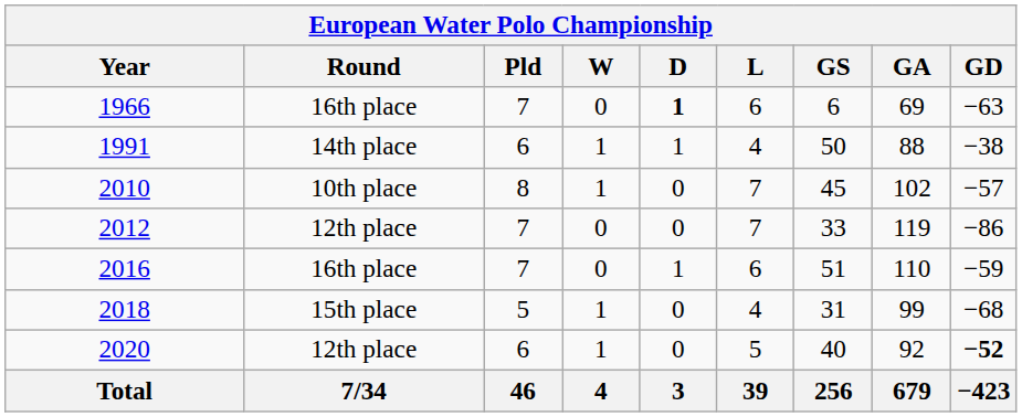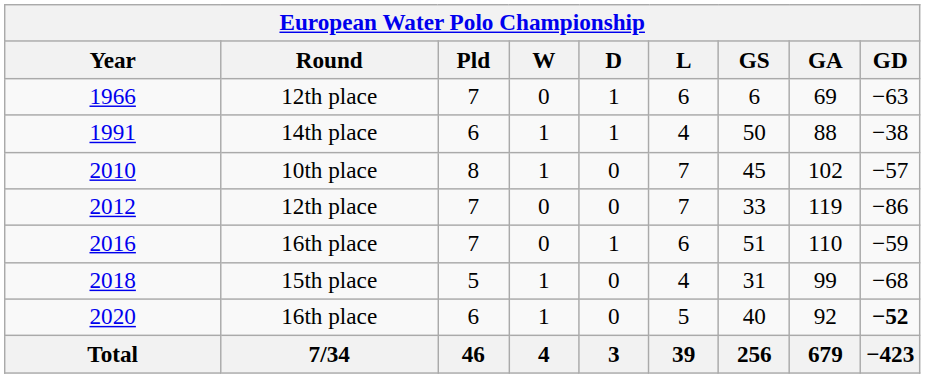 <table class="wikitable" width=50% style="text-align: center;font-size:100%;">
 <tr>
 <th colspan=10><a href='#'>European Water Polo Championship</a></th>
 </tr>
 <tr>
 <th width=25%>Year</th>
 <th width=25%>Round</th>
 <th width=8%>Pld</th>
 <th width=8%>W</th>
 <th width=8%>D</th>
 <th width=8%>L</th>
 <th width=8%>GS</th>
 <th width=8%>GA</th>
 <th width=10%>GD</th>
 </tr>
 <tr>
 <td><a href='#'>1966</a></td>
-<td>16th place</td>
+<td>12th place</td>
 <td>7</td>
 <td>0</td>
-<td><strong>1</strong></td>
+<td>1</td>
 <td>6</td>
 <td>6</td>
 <td>69</td>
 <td>−63</td>
 </tr>
 <tr>
 <td><a href='#'>1991</a></td>
 <td>14th place</td>
 <td>6</td>
 <td>1</td>
 <td>1</td>
 <td>4</td>
 <td>50</td>
 <td>88</td>
 <td>−38</td>
 </tr>
 <tr>
 <td><a href='#'>2010</a></td>
 <td>10th place</td>
 <td>8</td>
 <td>1</td>
 <td>0</td>
 <td>7</td>
 <td>45</td>
 <td>102</td>
 <td>−57</td>
 </tr>
 <tr>
 <td><a href='#'>2012</a></td>
 <td>12th place</td>
 <td>7</td>
 <td>0</td>
 <td>0</td>
 <td>7</td>
 <td>33</td>
 <td>119</td>
 <td>−86</td>
 </tr>
 <tr>
 <td><a href='#'>2016</a></td>
 <td>16th place</td>
 <td>7</td>
 <td>0</td>
 <td>1</td>
 <td>6</td>
 <td>51</td>
 <td>110</td>
 <td>−59</td>
 </tr>
 <tr>
 <td><a href='#'>2018</a></td>
 <td>15th place</td>
 <td>5</td>
 <td>1</td>
 <td>0</td>
 <td>4</td>
 <td>31</td>
 <td>99</td>
 <td>−68</td>
 </tr>
 <tr>
 <td><a href='#'>2020</a></td>
-<td>12th place</td>
+<td>16th place</td>
 <td>6</td>
 <td>1</td>
 <td>0</td>
 <td>5</td>
 <td>40</td>
 <td>92</td>
 <td><strong>−52</strong></td>
 </tr>
 <tr>
 <th>Total</th>
 <th>7/34</th>
 <th>46</th>
 <th>4</th>
 <th>3</th>
 <th>39</th>
 <th>256</th>
 <th>679</th>
 <th>−423</th>
 </tr>
 </table>
